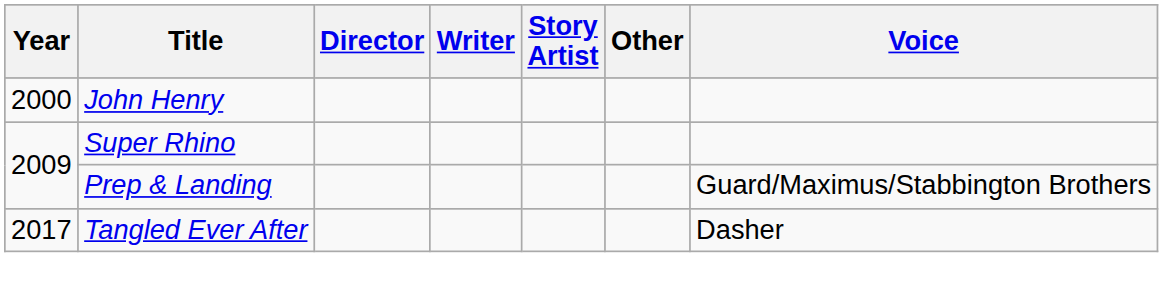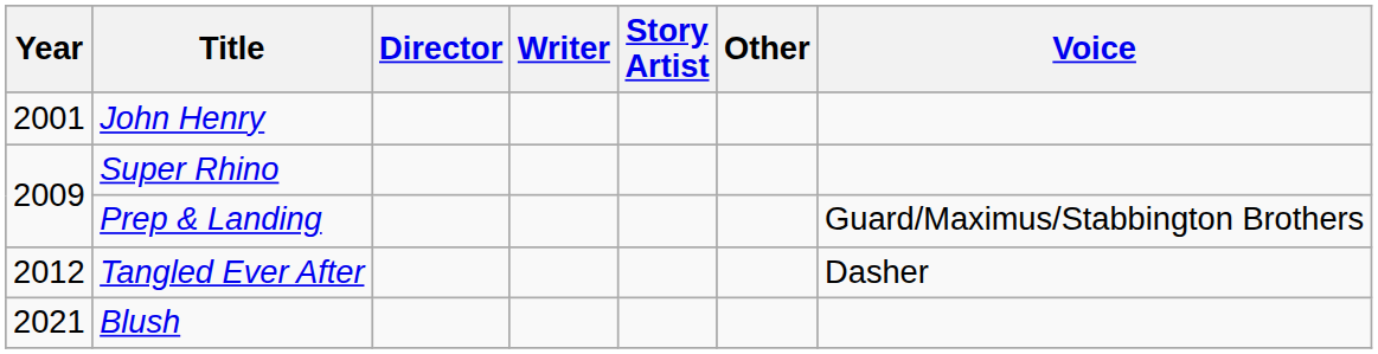 <table class="wikitable">
 <tr>
 <th>Year</th>
 <th>Title</th>
 <th><a href='#'>Director</a></th>
 <th><a href='#'>Writer</a></th>
 <th><a href='#'>Story<br>Artist</a></th>
 <th>Other</th>
 <th><a href='#'>Voice</a></th>
 </tr>
 <tr>
-<td>2000</td>
+<td>2001</td>
 <td><em><a href='#'>John Henry</a></em></td>
 <td></td>
 <td></td>
 <td></td>
 <td></td>
 <td></td>
 </tr>
 <tr>
 <td rowspan="2">2009</td>
 <td><em><a href='#'>Super Rhino</a></em></td>
 <td></td>
 <td></td>
 <td></td>
 <td></td>
 <td></td>
 </tr>
 <tr>
 <td><em><a href='#'>Prep & Landing</a></em></td>
 <td></td>
 <td></td>
 <td></td>
 <td></td>
 <td>Guard/Maximus/Stabbington Brothers</td>
 </tr>
 <tr>
-<td>2017</td>
+<td>2012</td>
 <td><em><a href='#'>Tangled Ever After</a></em></td>
 <td></td>
 <td></td>
 <td></td>
 <td></td>
 <td>Dasher</td>
 </tr>
+<tr>
+<td>2021</td>
+<td><em><a href='#'>Blush</a></em></td>
+<td></td>
+<td></td>
+<td></td>
+<td></td>
+<td></td>
+</tr>
 </table>
